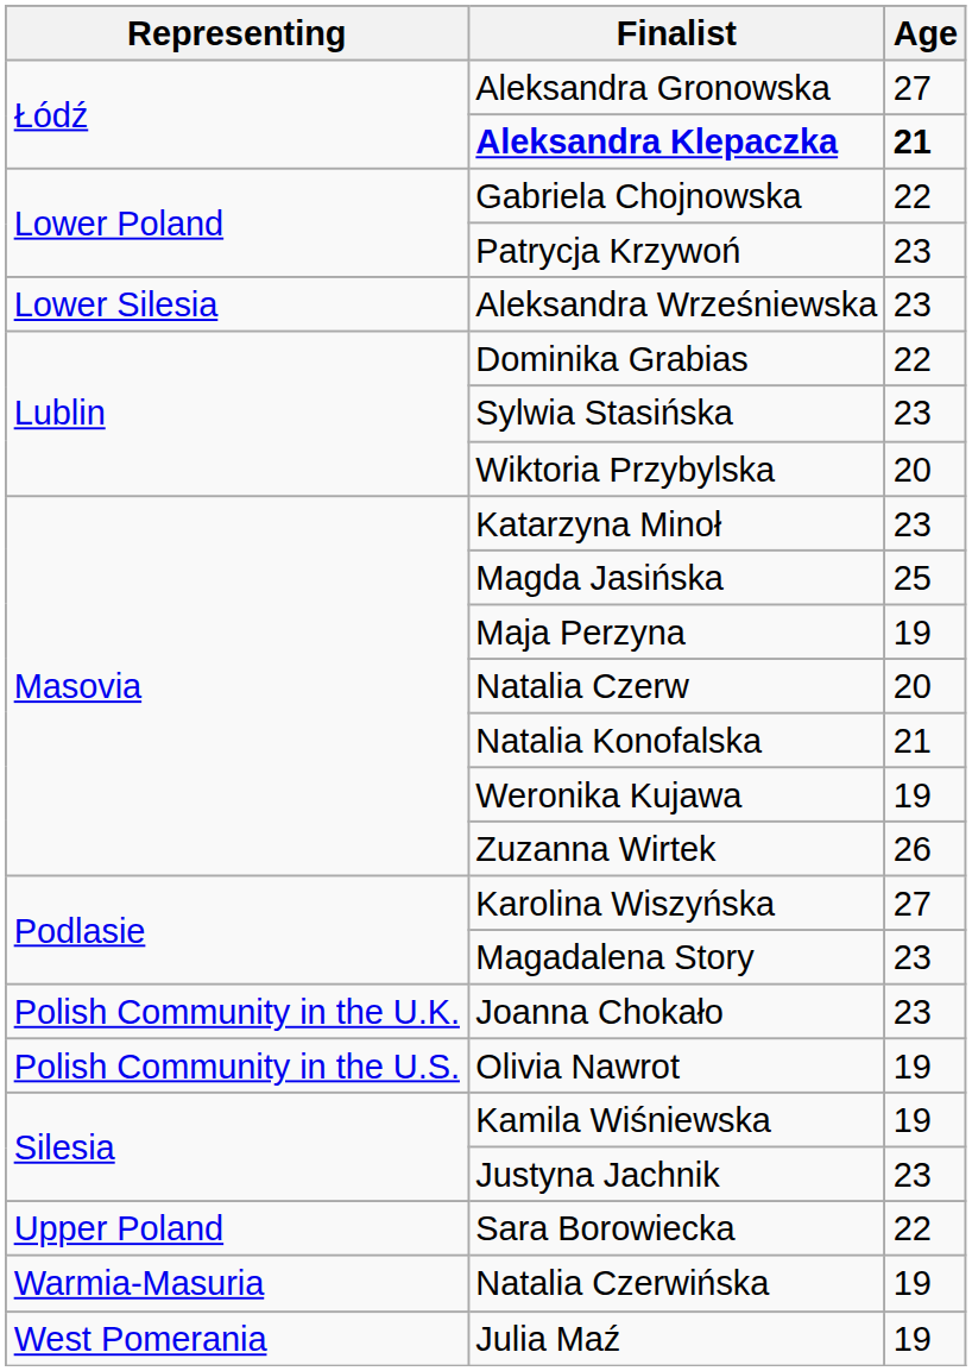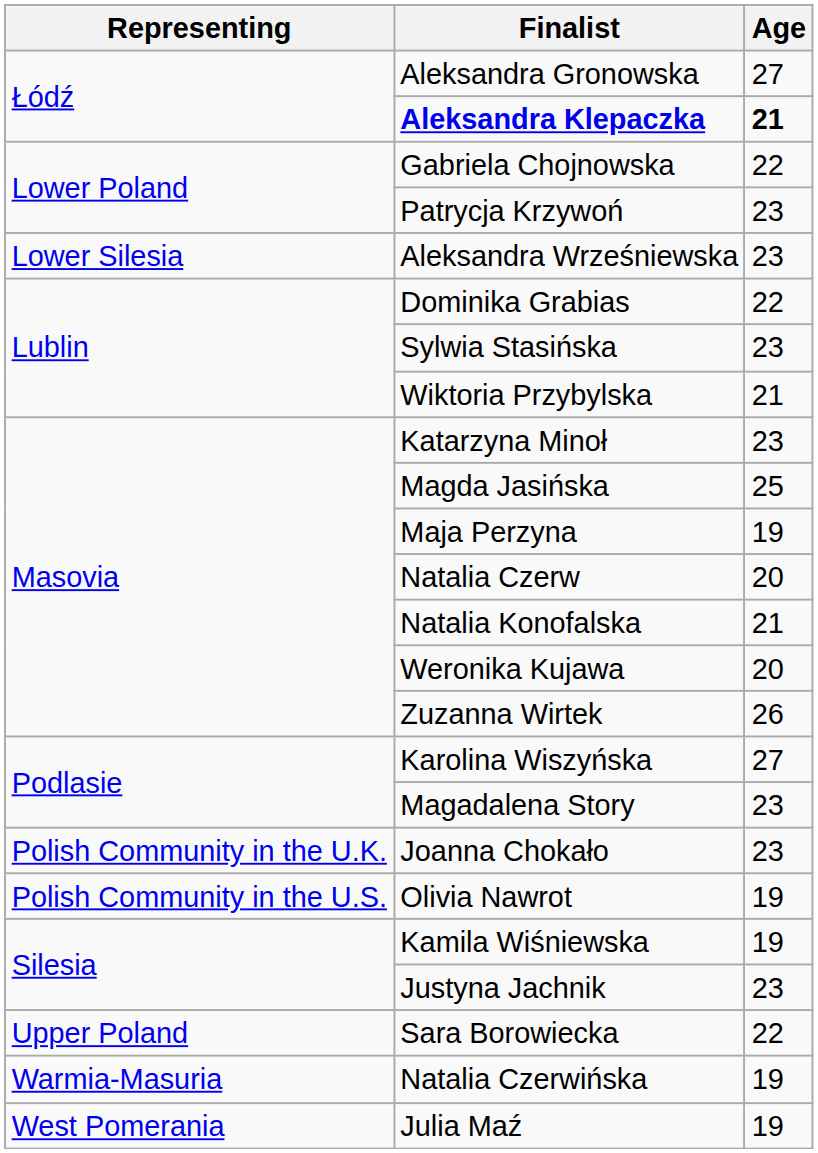 <table class="wikitable" style="font-size:95%;">
 <tr>
 <th>Representing</th>
 <th>Finalist</th>
 <th>Age</th>
 </tr>
 <tr>
 <td rowspan="2"> <a href='#'>Łódź</a></td>
 <td>Aleksandra Gronowska</td>
 <td>27</td>
 </tr>
 <tr>
 <td><strong><a href='#'>Aleksandra Klepaczka</a></strong></td>
 <td><strong>21</strong></td>
 </tr>
 <tr>
 <td rowspan="2"> <a href='#'>Lower Poland</a></td>
 <td>Gabriela Chojnowska</td>
 <td>22</td>
 </tr>
 <tr>
 <td>Patrycja Krzywoń</td>
 <td>23</td>
 </tr>
 <tr>
 <td> <a href='#'>Lower Silesia</a></td>
 <td>Aleksandra Wrześniewska</td>
 <td>23</td>
 </tr>
 <tr>
 <td rowspan="3"> <a href='#'>Lublin</a></td>
 <td>Dominika Grabias</td>
 <td>22</td>
 </tr>
 <tr>
 <td>Sylwia Stasińska</td>
 <td>23</td>
 </tr>
 <tr>
 <td>Wiktoria Przybylska</td>
-<td>20</td>
+<td>21</td>
 </tr>
 <tr>
 <td rowspan="7"> <a href='#'>Masovia</a></td>
 <td>Katarzyna Minoł</td>
 <td>23</td>
 </tr>
 <tr>
 <td>Magda Jasińska</td>
 <td>25</td>
 </tr>
 <tr>
 <td>Maja Perzyna</td>
 <td>19</td>
 </tr>
 <tr>
 <td>Natalia Czerw</td>
 <td>20</td>
 </tr>
 <tr>
 <td>Natalia Konofalska</td>
 <td>21</td>
 </tr>
 <tr>
 <td>Weronika Kujawa</td>
-<td>19</td>
+<td>20</td>
 </tr>
 <tr>
 <td>Zuzanna Wirtek</td>
 <td>26</td>
 </tr>
 <tr>
 <td rowspan="2"> <a href='#'>Podlasie</a></td>
 <td>Karolina Wiszyńska</td>
 <td>27</td>
 </tr>
 <tr>
 <td>Magadalena Story</td>
 <td>23</td>
 </tr>
 <tr>
 <td> <a href='#'>Polish Community in the U.K.</a></td>
 <td>Joanna Chokało</td>
 <td>23</td>
 </tr>
 <tr>
 <td> <a href='#'>Polish Community in the U.S.</a></td>
 <td>Olivia Nawrot</td>
 <td>19</td>
 </tr>
 <tr>
 <td rowspan="2"> <a href='#'>Silesia</a></td>
 <td>Kamila Wiśniewska</td>
 <td>19</td>
 </tr>
 <tr>
 <td>Justyna Jachnik</td>
 <td>23</td>
 </tr>
 <tr>
 <td> <a href='#'>Upper Poland</a></td>
 <td>Sara Borowiecka</td>
 <td>22</td>
 </tr>
 <tr>
 <td> <a href='#'>Warmia-Masuria</a></td>
 <td>Natalia Czerwińska</td>
 <td>19</td>
 </tr>
 <tr>
 <td> <a href='#'>West Pomerania</a></td>
 <td>Julia Maź</td>
 <td>19</td>
 </tr>
 <tr>
 </tr>
 </table>
